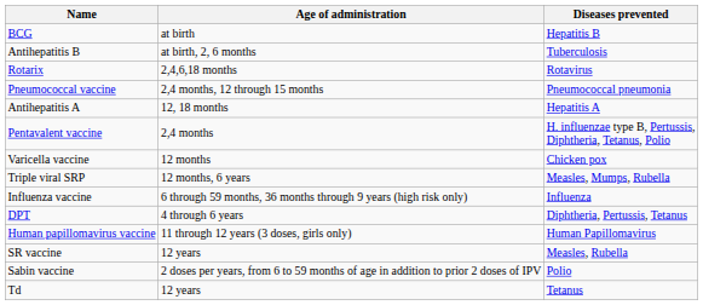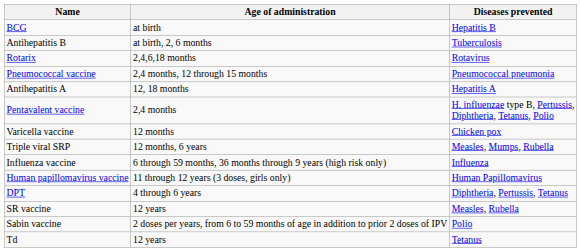 <table class=wikitable>
 <tr>
 <th>Name</th>
 <th>Age of administration</th>
 <th>Diseases prevented</th>
 </tr>
 <tr>
 <td><a href='#'>BCG</a></td>
 <td>at birth</td>
 <td><a href='#'>Hepatitis B</a></td>
 </tr>
 <tr>
 <td>Antihepatitis B</td>
 <td>at birth, 2, 6 months</td>
 <td><a href='#'>Tuberculosis</a></td>
 </tr>
 <tr>
 <td><a href='#'>Rotarix</a></td>
 <td>2,4,6,18 months</td>
 <td><a href='#'>Rotavirus</a></td>
 </tr>
 <tr>
 <td><a href='#'>Pneumococcal vaccine</a></td>
 <td>2,4 months, 12 through 15 months</td>
 <td><a href='#'>Pneumococcal pneumonia</a></td>
 </tr>
 <tr>
 <td>Antihepatitis A</td>
 <td>12, 18 months</td>
 <td><a href='#'>Hepatitis A</a></td>
 </tr>
 <tr>
 <td><a href='#'>Pentavalent vaccine</a></td>
 <td>2,4 months</td>
 <td><a href='#'>H. influenzae</a> type B, <a href='#'>Pertussis</a>,<br><a href='#'>Diphtheria</a>, <a href='#'>Tetanus</a>, <a href='#'>Polio</a></td>
 </tr>
 <tr>
 <td>Varicella vaccine</td>
 <td>12 months</td>
 <td><a href='#'>Chicken pox</a></td>
 </tr>
 <tr>
 <td>Triple viral SRP</td>
 <td>12 months, 6 years</td>
 <td><a href='#'>Measles</a>, <a href='#'>Mumps</a>, <a href='#'>Rubella</a></td>
 </tr>
 <tr>
 <td>Influenza vaccine</td>
 <td>6 through 59 months, 36 months through 9 years (high risk only)</td>
 <td><a href='#'>Influenza</a></td>
 </tr>
 <tr>
+<td><a href='#'>Human papillomavirus vaccine</a></td>
+<td>11 through 12 years (3 doses, girls only)</td>
+<td><a href='#'>Human Papillomavirus</a></td>
+</tr>
+<tr>
 <td><a href='#'>DPT</a></td>
 <td>4 through 6 years</td>
 <td><a href='#'>Diphtheria</a>, <a href='#'>Pertussis</a>, <a href='#'>Tetanus</a></td>
-</tr>
-<tr>
-<td><a href='#'>Human papillomavirus vaccine</a></td>
-<td>11 through 12 years (3 doses, girls only)</td>
-<td><a href='#'>Human Papillomavirus</a></td>
 </tr>
 <tr>
 <td>SR vaccine</td>
 <td>12 years</td>
 <td><a href='#'>Measles</a>, <a href='#'>Rubella</a></td>
 </tr>
 <tr>
 <td>Sabin vaccine</td>
 <td>2 doses per years, from 6 to 59 months of age in addition to prior 2 doses of IPV</td>
 <td><a href='#'>Polio</a></td>
 </tr>
 <tr>
 <td>Td</td>
 <td>12 years</td>
 <td><a href='#'>Tetanus</a></td>
 </tr>
 </table>
